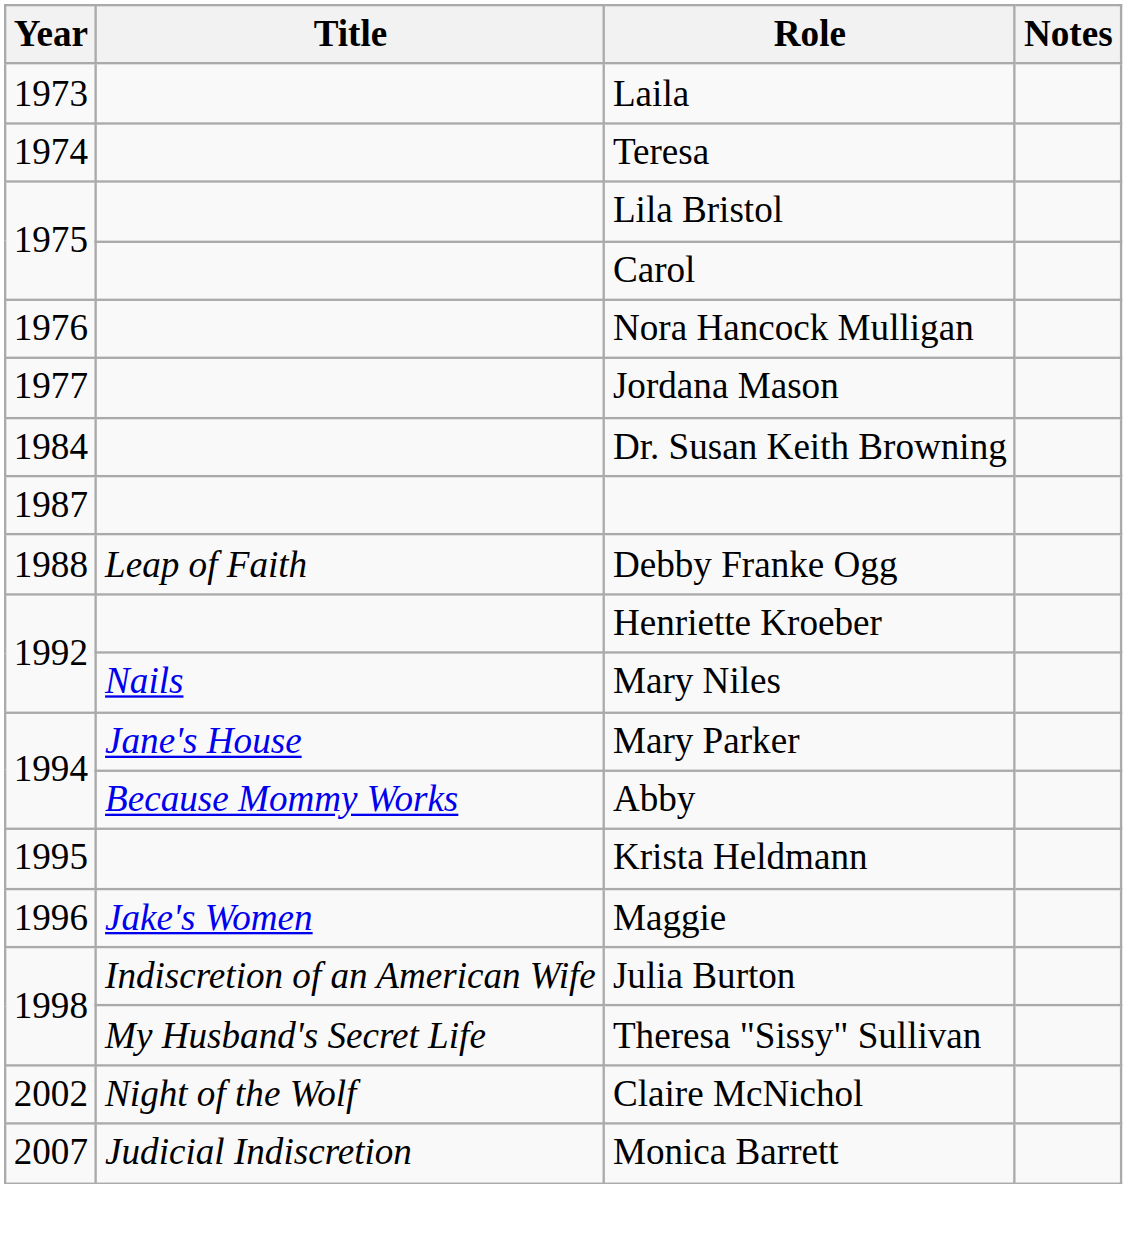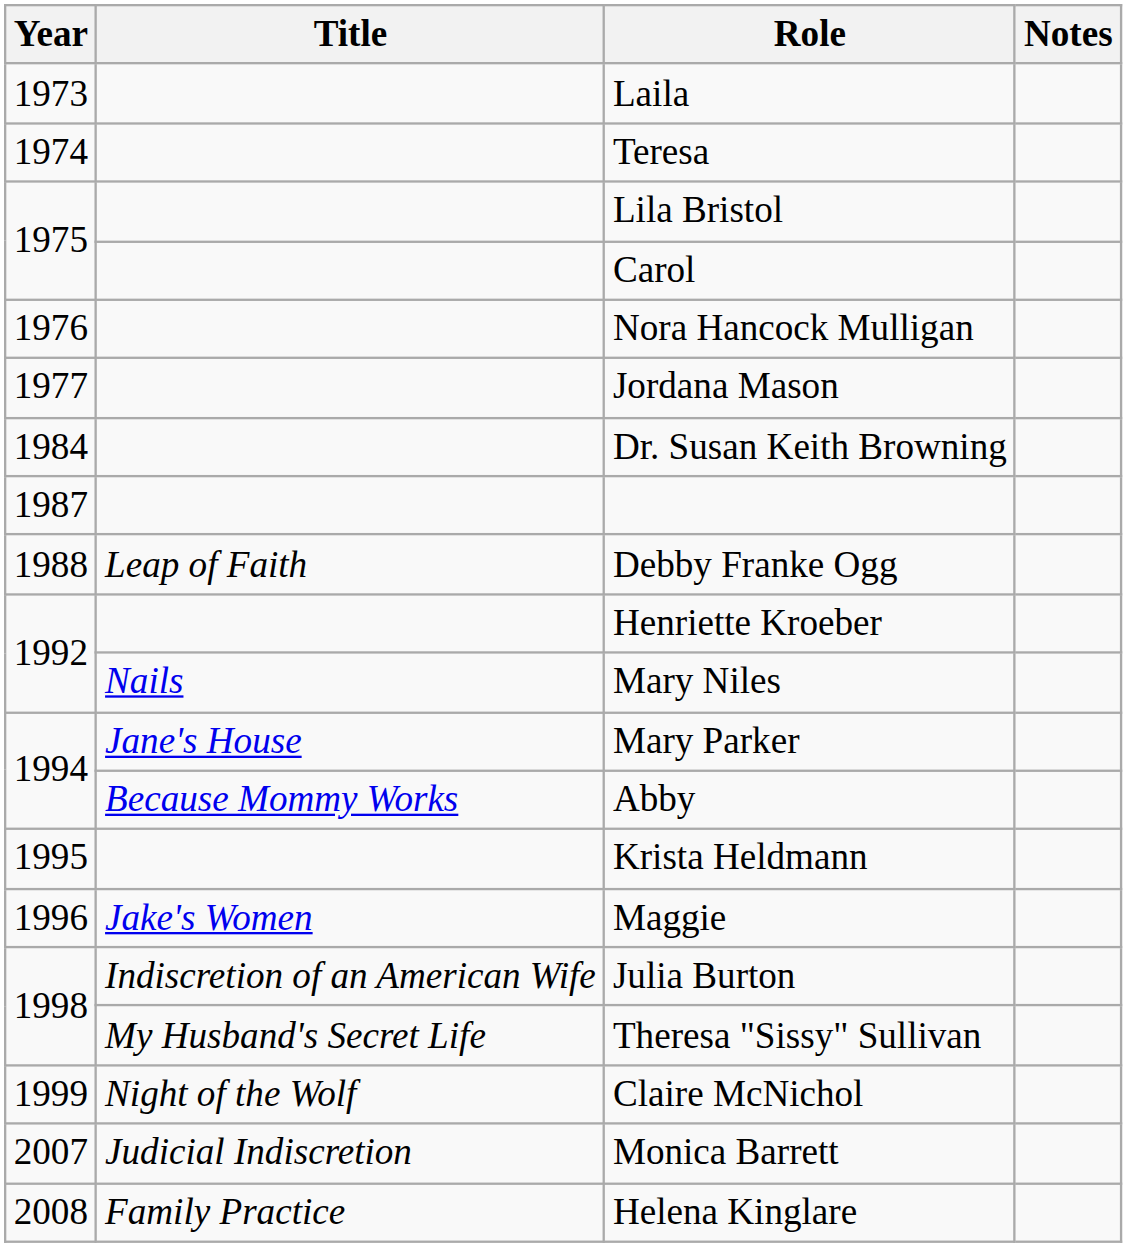 <table class="wikitable sortable">
 <tr>
 <th>Year</th>
 <th>Title</th>
 <th>Role</th>
 <th class="unsortable">Notes</th>
 </tr>
 <tr>
 <td>1973</td>
 <td><em></em></td>
 <td>Laila</td>
 <td></td>
 </tr>
 <tr>
 <td>1974</td>
 <td><em></em></td>
 <td>Teresa</td>
 <td></td>
 </tr>
 <tr>
 <td rowspan="2">1975</td>
 <td><em></em></td>
 <td>Lila Bristol</td>
 <td></td>
 </tr>
 <tr>
 <td><em></em></td>
 <td>Carol</td>
 <td></td>
 </tr>
 <tr>
 <td>1976</td>
 <td><em></em></td>
 <td>Nora Hancock Mulligan</td>
 <td></td>
 </tr>
 <tr>
 <td>1977</td>
 <td><em></em></td>
 <td>Jordana Mason</td>
 <td></td>
 </tr>
 <tr>
 <td>1984</td>
 <td><em></em></td>
 <td>Dr. Susan Keith Browning</td>
 <td></td>
 </tr>
 <tr>
 <td>1987</td>
 <td><em></em></td>
 <td></td>
 <td></td>
 </tr>
 <tr>
 <td>1988</td>
 <td><em>Leap of Faith</em></td>
 <td>Debby Franke Ogg</td>
 <td></td>
 </tr>
 <tr>
 <td rowspan="2">1992</td>
 <td><em></em></td>
 <td>Henriette Kroeber</td>
 <td></td>
 </tr>
 <tr>
 <td><em><a href='#'>Nails</a></em></td>
 <td>Mary Niles</td>
 <td></td>
 </tr>
 <tr>
 <td rowspan="2">1994</td>
 <td><em><a href='#'>Jane's House</a></em></td>
 <td>Mary Parker</td>
 <td></td>
 </tr>
 <tr>
 <td><em><a href='#'>Because Mommy Works</a></em></td>
 <td>Abby</td>
 <td></td>
 </tr>
 <tr>
 <td>1995</td>
 <td><em></em></td>
 <td>Krista Heldmann</td>
 <td></td>
 </tr>
 <tr>
 <td>1996</td>
 <td><em><a href='#'>Jake's Women</a></em></td>
 <td>Maggie</td>
 <td></td>
 </tr>
 <tr>
 <td rowspan="2">1998</td>
 <td><em>Indiscretion of an American Wife</em></td>
 <td>Julia Burton</td>
 <td></td>
 </tr>
 <tr>
 <td><em>My Husband's Secret Life</em></td>
 <td>Theresa "Sissy" Sullivan</td>
 <td></td>
 </tr>
 <tr>
-<td>2002</td>
+<td>1999</td>
 <td><em>Night of the Wolf</em></td>
 <td>Claire McNichol</td>
 <td></td>
 </tr>
 <tr>
 <td>2007</td>
 <td><em>Judicial Indiscretion</em></td>
 <td>Monica Barrett</td>
 <td></td>
 </tr>
+<tr>
+<td>2008</td>
+<td><em>Family Practice</em></td>
+<td>Helena Kinglare</td>
+<td></td>
+</tr>
 </table>
